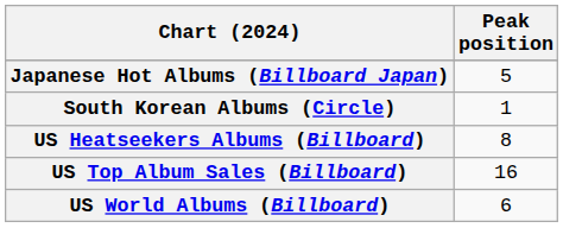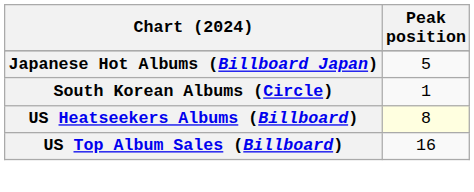 <table class="wikitable sortable plainrowheaders" style="text-align:center">
 <tr>
 <th scope="col">Chart (2024)</th>
 <th scope="col">Peak<br>position</th>
 </tr>
 <tr>
 </tr>
 <tr>
 </tr>
 <tr>
 <th scope="row">Japanese Hot Albums (<em><a href='#'>Billboard Japan</a></em>)</th>
 <td>5</td>
 </tr>
 <tr>
 <th scope="row">South Korean Albums (<a href='#'>Circle</a>)</th>
 <td>1</td>
 </tr>
 <tr>
 <th scope="row">US <a href='#'>Heatseekers Albums</a> (<em><a href='#'>Billboard</a></em>)</th>
-<td>8</td>
+<td style="background: lightyellow;">8</td>
 </tr>
 <tr>
 <th scope="row">US <a href='#'>Top Album Sales</a> (<em><a href='#'>Billboard</a></em>)</th>
 <td>16</td>
 </tr>
-<tr>
-<th scope="row">US <a href='#'>World Albums</a> (<em><a href='#'>Billboard</a></em>)</th>
-<td>6</td>
-</tr>
 </table>
